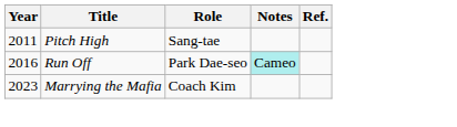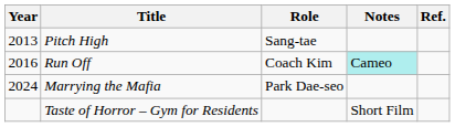 <table class="wikitable">
 <tr>
 <th>Year</th>
 <th>Title</th>
 <th>Role</th>
 <th>Notes</th>
 <th>Ref.</th>
 </tr>
 <tr>
-<td>2011</td>
+<td>2013</td>
 <td><em>Pitch High</em></td>
 <td>Sang-tae</td>
 <td></td>
 <td style="text-align:center"></td>
 </tr>
 <tr>
 <td>2016</td>
 <td><em>Run Off</em></td>
-<td>Park Dae-seo</td>
+<td>Coach Kim</td>
 <td style="background: paleturquoise;">Cameo</td>
 <td style="text-align:center"></td>
 </tr>
 <tr>
-<td>2023</td>
+<td>2024</td>
 <td><em>Marrying the Mafia</em></td>
-<td>Coach Kim</td>
+<td>Park Dae-seo</td>
 <td></td>
 <td style="text-align:center"></td>
 </tr>
+<tr>
+<td></td>
+<td><em>Taste of Horror – Gym for Residents</em></td>
+<td></td>
+<td>Short Film</td>
+<td style="text-align:center"></td>
+</tr>
 </table>
